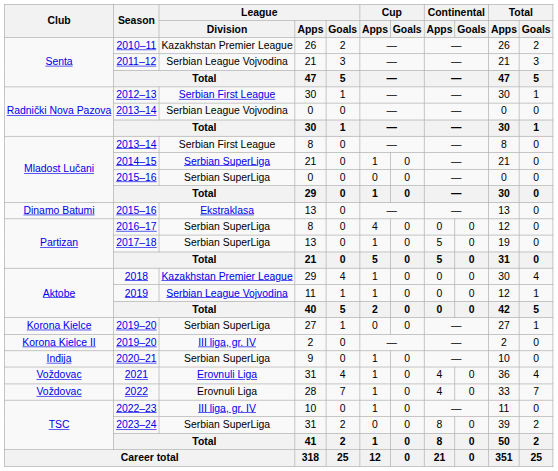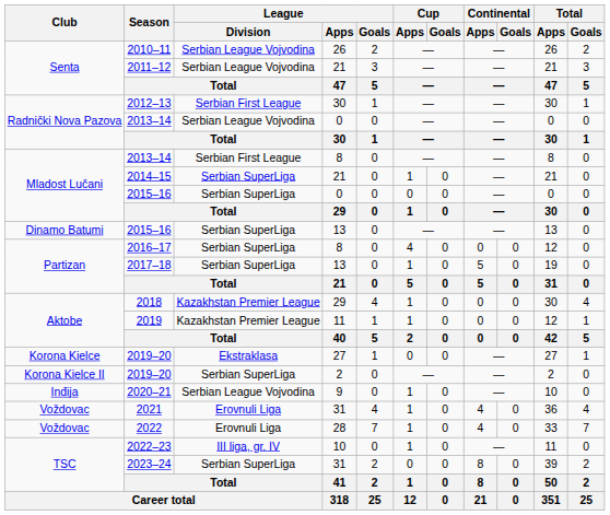 <table class="wikitable" style="text-align:center">
 <tr>
 <th rowspan="2">Club</th>
 <th rowspan="2">Season</th>
 <th colspan="3">League</th>
 <th colspan="2">Cup</th>
 <th colspan="2">Continental</th>
 <th colspan="2">Total</th>
 </tr>
 <tr>
 <th>Division</th>
 <th>Apps</th>
 <th>Goals</th>
 <th>Apps</th>
 <th>Goals</th>
 <th>Apps</th>
 <th>Goals</th>
 <th>Apps</th>
 <th>Goals</th>
 </tr>
 <tr>
 <td rowspan="3"><a href='#'>Senta</a></td>
 <td><a href='#'>2010–11</a></td>
-<td>Kazakhstan Premier League</td>
+<td><a href='#'>Serbian League Vojvodina</a></td>
 <td>26</td>
 <td>2</td>
 <td colspan="2">—</td>
 <td colspan="2">—</td>
 <td>26</td>
 <td>2</td>
 </tr>
 <tr>
 <td><a href='#'>2011–12</a></td>
 <td>Serbian League Vojvodina</td>
 <td>21</td>
 <td>3</td>
 <td colspan="2">—</td>
 <td colspan="2">—</td>
 <td>21</td>
 <td>3</td>
 </tr>
 <tr>
 <th colspan="2">Total</th>
 <th>47</th>
 <th>5</th>
 <th colspan="2">—</th>
 <th colspan="2">—</th>
 <th>47</th>
 <th>5</th>
 </tr>
 <tr>
 <td rowspan="3"><a href='#'>Radnički Nova Pazova</a></td>
 <td><a href='#'>2012–13</a></td>
 <td><a href='#'>Serbian First League</a></td>
 <td>30</td>
 <td>1</td>
 <td colspan="2">—</td>
 <td colspan="2">—</td>
 <td>30</td>
 <td>1</td>
 </tr>
 <tr>
 <td><a href='#'>2013–14</a></td>
 <td>Serbian League Vojvodina</td>
 <td>0</td>
 <td>0</td>
 <td colspan="2">—</td>
 <td colspan="2">—</td>
 <td>0</td>
 <td>0</td>
 </tr>
 <tr>
 <th colspan="2">Total</th>
 <th>30</th>
 <th>1</th>
 <th colspan="2">—</th>
 <th colspan="2">—</th>
 <th>30</th>
 <th>1</th>
 </tr>
 <tr>
 <td rowspan="4"><a href='#'>Mladost Lučani</a></td>
 <td><a href='#'>2013–14</a></td>
 <td>Serbian First League</td>
 <td>8</td>
 <td>0</td>
 <td colspan="2">—</td>
 <td colspan="2">—</td>
 <td>8</td>
 <td>0</td>
 </tr>
 <tr>
 <td><a href='#'>2014–15</a></td>
 <td><a href='#'>Serbian SuperLiga</a></td>
 <td>21</td>
 <td>0</td>
 <td>1</td>
 <td>0</td>
 <td colspan="2">—</td>
 <td>21</td>
 <td>0</td>
 </tr>
 <tr>
 <td><a href='#'>2015–16</a></td>
 <td>Serbian SuperLiga</td>
 <td>0</td>
 <td>0</td>
 <td>0</td>
 <td>0</td>
 <td colspan="2">—</td>
 <td>0</td>
 <td>0</td>
 </tr>
 <tr>
 <th colspan="2">Total</th>
 <th>29</th>
 <th>0</th>
 <th>1</th>
 <th>0</th>
 <th colspan="2">—</th>
 <th>30</th>
 <th>0</th>
 </tr>
 <tr>
 <td><a href='#'>Dinamo Batumi</a></td>
 <td><a href='#'>2015–16</a></td>
-<td><a href='#'>Ekstraklasa</a></td>
+<td>Serbian SuperLiga</td>
 <td>13</td>
 <td>0</td>
 <td colspan="2">—</td>
 <td colspan="2">—</td>
 <td>13</td>
 <td>0</td>
 </tr>
 <tr>
 <td rowspan="3"><a href='#'>Partizan</a></td>
 <td><a href='#'>2016–17</a></td>
 <td>Serbian SuperLiga</td>
 <td>8</td>
 <td>0</td>
 <td>4</td>
 <td>0</td>
 <td>0</td>
 <td>0</td>
 <td>12</td>
 <td>0</td>
 </tr>
 <tr>
 <td><a href='#'>2017–18</a></td>
 <td>Serbian SuperLiga</td>
 <td>13</td>
 <td>0</td>
 <td>1</td>
 <td>0</td>
 <td>5</td>
 <td>0</td>
 <td>19</td>
 <td>0</td>
 </tr>
 <tr>
 <th colspan="2">Total</th>
 <th>21</th>
 <th>0</th>
 <th>5</th>
 <th>0</th>
 <th>5</th>
 <th>0</th>
 <th>31</th>
 <th>0</th>
 </tr>
 <tr>
 <td rowspan=3><a href='#'>Aktobe</a></td>
 <td><a href='#'>2018</a></td>
 <td><a href='#'>Kazakhstan Premier League</a></td>
 <td>29</td>
 <td>4</td>
 <td>1</td>
 <td>0</td>
 <td>0</td>
 <td>0</td>
 <td>30</td>
 <td>4</td>
 </tr>
 <tr>
 <td><a href='#'>2019</a></td>
-<td><a href='#'>Serbian League Vojvodina</a></td>
+<td>Kazakhstan Premier League</td>
 <td>11</td>
 <td>1</td>
 <td>1</td>
 <td>0</td>
 <td>0</td>
 <td>0</td>
 <td>12</td>
 <td>1</td>
 </tr>
 <tr>
 <th colspan="2">Total</th>
 <th>40</th>
 <th>5</th>
 <th>2</th>
 <th>0</th>
 <th>0</th>
 <th>0</th>
 <th>42</th>
 <th>5</th>
 </tr>
 <tr>
 <td><a href='#'>Korona Kielce</a></td>
 <td><a href='#'>2019–20</a></td>
-<td>Serbian SuperLiga</td>
+<td><a href='#'>Ekstraklasa</a></td>
 <td>27</td>
 <td>1</td>
 <td>0</td>
 <td>0</td>
 <td colspan="2">—</td>
 <td>27</td>
 <td>1</td>
 </tr>
 <tr>
 <td><a href='#'>Korona Kielce II</a></td>
 <td><a href='#'>2019–20</a></td>
-<td><a href='#'>III liga, gr. IV</a></td>
+<td>Serbian SuperLiga</td>
 <td>2</td>
 <td>0</td>
 <td colspan="2">—</td>
 <td colspan="2">—</td>
 <td>2</td>
 <td>0</td>
 </tr>
 <tr>
 <td><a href='#'>Inđija</a></td>
 <td><a href='#'>2020–21</a></td>
-<td>Serbian SuperLiga</td>
+<td>Serbian League Vojvodina</td>
 <td>9</td>
 <td>0</td>
 <td>1</td>
 <td>0</td>
 <td colspan="2">—</td>
 <td>10</td>
 <td>0</td>
 </tr>
 <tr>
 <td><a href='#'>Voždovac</a></td>
 <td><a href='#'>2021</a></td>
 <td><a href='#'>Erovnuli Liga</a></td>
 <td>31</td>
 <td>4</td>
 <td>1</td>
 <td>0</td>
 <td>4</td>
 <td>0</td>
 <td>36</td>
 <td>4</td>
 </tr>
 <tr>
 <td><a href='#'>Voždovac</a></td>
 <td><a href='#'>2022</a></td>
 <td>Erovnuli Liga</td>
 <td>28</td>
 <td>7</td>
 <td>1</td>
 <td>0</td>
 <td>4</td>
 <td>0</td>
 <td>33</td>
 <td>7</td>
 </tr>
 <tr>
 <td rowspan="3"><a href='#'>TSC</a></td>
 <td><a href='#'>2022–23</a></td>
 <td><a href='#'>III liga, gr. IV</a></td>
 <td>10</td>
 <td>0</td>
 <td>1</td>
 <td>0</td>
 <td colspan="2">—</td>
 <td>11</td>
 <td>0</td>
 </tr>
 <tr>
 <td><a href='#'>2023–24</a></td>
 <td>Serbian SuperLiga</td>
 <td>31</td>
 <td>2</td>
 <td>0</td>
 <td>0</td>
 <td>8</td>
 <td>0</td>
 <td>39</td>
 <td>2</td>
 </tr>
 <tr>
 <th colspan="2">Total</th>
 <th>41</th>
 <th>2</th>
 <th>1</th>
 <th>0</th>
 <th>8</th>
 <th>0</th>
 <th>50</th>
 <th>2</th>
 </tr>
 <tr>
 <th colspan="3">Career total</th>
 <th>318</th>
 <th>25</th>
 <th>12</th>
 <th>0</th>
 <th>21</th>
 <th>0</th>
 <th>351</th>
 <th>25</th>
 </tr>
 </table>
